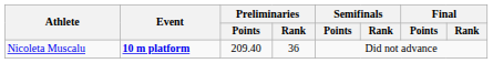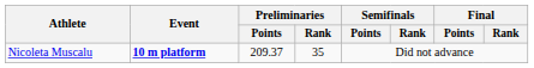 <table class="wikitable" style="text-align:center; font-size:90%; width:50%;">
 <tr>
 <th rowspan=2>Athlete</th>
 <th rowspan=2>Event</th>
 <th colspan=2>Preliminaries</th>
 <th colspan=2>Semifinals</th>
 <th colspan=2>Final</th>
 </tr>
 <tr style="font-size:95%">
 <th>Points</th>
 <th>Rank</th>
 <th>Points</th>
 <th>Rank</th>
 <th>Points</th>
 <th>Rank</th>
 </tr>
 <tr>
 <td align=left><a href='#'>Nicoleta Muscalu</a></td>
 <td align=left><strong><a href='#'>10 m platform</a></strong></td>
-<td>209.40</td>
-<td>36</td>
+<td>209.37</td>
+<td>35</td>
 <td colspan=4>Did not advance</td>
 </tr>
 </table>
